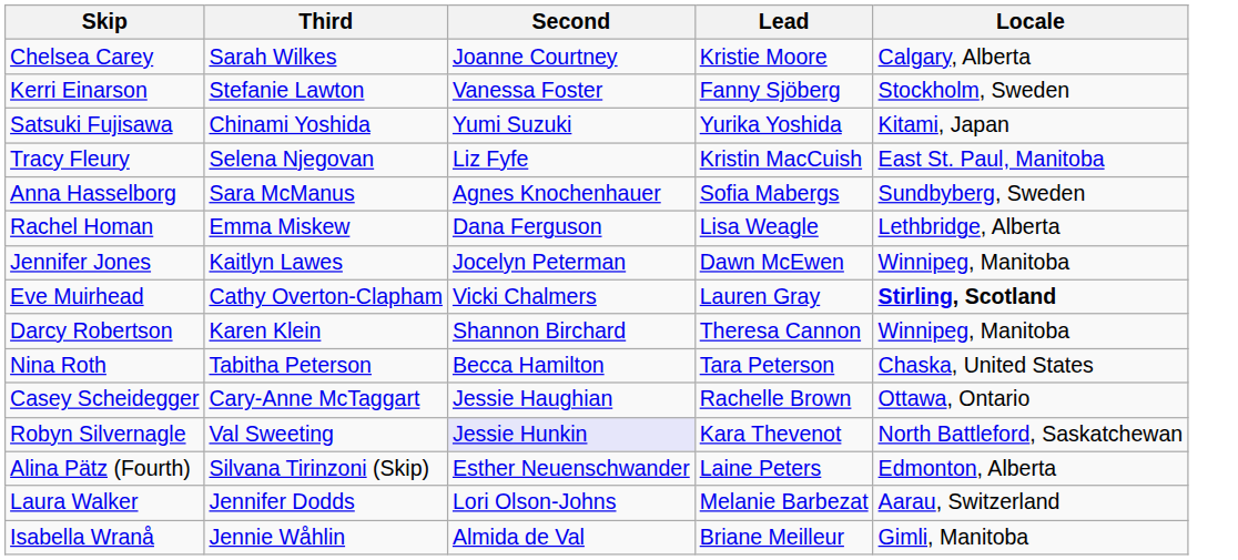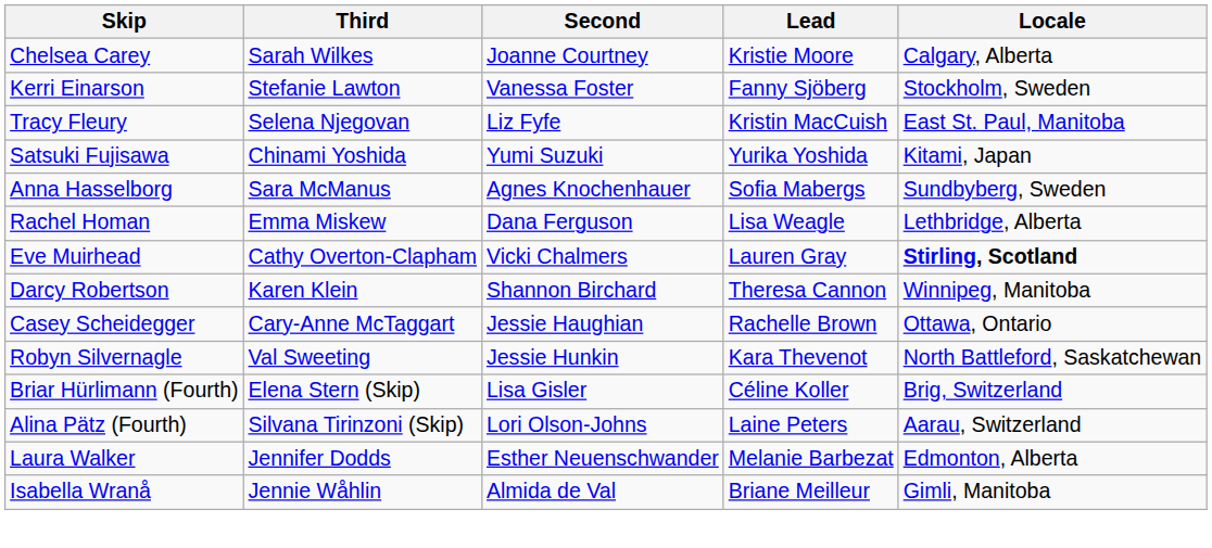 <table class=wikitable>
 <tr>
 <th>Skip</th>
 <th>Third</th>
 <th>Second</th>
 <th>Lead</th>
 <th>Locale</th>
 </tr>
 <tr>
 <td><a href='#'>Chelsea Carey</a></td>
 <td><a href='#'>Sarah Wilkes</a></td>
 <td><a href='#'>Joanne Courtney</a></td>
 <td><a href='#'>Kristie Moore</a></td>
 <td> <a href='#'>Calgary</a>, Alberta</td>
 </tr>
 <tr>
 <td><a href='#'>Kerri Einarson</a></td>
 <td><a href='#'>Stefanie Lawton</a></td>
 <td><a href='#'>Vanessa Foster</a></td>
 <td><a href='#'>Fanny Sjöberg</a></td>
 <td> <a href='#'>Stockholm</a>, Sweden</td>
 </tr>
 <tr>
+<td><a href='#'>Tracy Fleury</a></td>
+<td><a href='#'>Selena Njegovan</a></td>
+<td><a href='#'>Liz Fyfe</a></td>
+<td><a href='#'>Kristin MacCuish</a></td>
+<td> <a href='#'>East St. Paul, Manitoba</a></td>
+</tr>
+<tr>
 <td><a href='#'>Satsuki Fujisawa</a></td>
 <td><a href='#'>Chinami Yoshida</a></td>
 <td><a href='#'>Yumi Suzuki</a></td>
 <td><a href='#'>Yurika Yoshida</a></td>
 <td> <a href='#'>Kitami</a>, Japan</td>
-</tr>
-<tr>
-<td><a href='#'>Tracy Fleury</a></td>
-<td><a href='#'>Selena Njegovan</a></td>
-<td><a href='#'>Liz Fyfe</a></td>
-<td><a href='#'>Kristin MacCuish</a></td>
-<td> <a href='#'>East St. Paul, Manitoba</a></td>
 </tr>
 <tr>
 <td><a href='#'>Anna Hasselborg</a></td>
 <td><a href='#'>Sara McManus</a></td>
 <td><a href='#'>Agnes Knochenhauer</a></td>
 <td><a href='#'>Sofia Mabergs</a></td>
 <td> <a href='#'>Sundbyberg</a>, Sweden</td>
 </tr>
 <tr>
 <td><a href='#'>Rachel Homan</a></td>
 <td><a href='#'>Emma Miskew</a></td>
 <td><a href='#'>Dana Ferguson</a></td>
 <td><a href='#'>Lisa Weagle</a></td>
 <td> <a href='#'>Lethbridge</a>, Alberta</td>
 </tr>
 <tr>
-<td><a href='#'>Jennifer Jones</a></td>
-<td><a href='#'>Kaitlyn Lawes</a></td>
-<td><a href='#'>Jocelyn Peterman</a></td>
-<td><a href='#'>Dawn McEwen</a></td>
-<td> <a href='#'>Winnipeg</a>, Manitoba</td>
-</tr>
-<tr>
 <td><a href='#'>Eve Muirhead</a></td>
 <td><a href='#'>Cathy Overton-Clapham</a></td>
 <td><a href='#'>Vicki Chalmers</a></td>
 <td><a href='#'>Lauren Gray</a></td>
 <td><strong> <a href='#'>Stirling</a>, Scotland</strong></td>
 </tr>
 <tr>
 <td><a href='#'>Darcy Robertson</a></td>
 <td><a href='#'>Karen Klein</a></td>
 <td><a href='#'>Shannon Birchard</a></td>
 <td><a href='#'>Theresa Cannon</a></td>
 <td> <a href='#'>Winnipeg</a>, Manitoba</td>
 </tr>
 <tr>
-<td><a href='#'>Nina Roth</a></td>
-<td><a href='#'>Tabitha Peterson</a></td>
-<td><a href='#'>Becca Hamilton</a></td>
-<td><a href='#'>Tara Peterson</a></td>
-<td> <a href='#'>Chaska</a>, United States</td>
-</tr>
-<tr>
 <td><a href='#'>Casey Scheidegger</a></td>
 <td><a href='#'>Cary-Anne McTaggart</a></td>
 <td><a href='#'>Jessie Haughian</a></td>
 <td><a href='#'>Rachelle Brown</a></td>
 <td> <a href='#'>Ottawa</a>, Ontario</td>
 </tr>
 <tr>
 <td><a href='#'>Robyn Silvernagle</a></td>
 <td><a href='#'>Val Sweeting</a></td>
-<td style="background: lavender;"><a href='#'>Jessie Hunkin</a></td>
+<td><a href='#'>Jessie Hunkin</a></td>
 <td><a href='#'>Kara Thevenot</a></td>
 <td> <a href='#'>North Battleford</a>, Saskatchewan</td>
 </tr>
 <tr>
+<td><a href='#'>Briar Hürlimann</a> (Fourth)</td>
+<td><a href='#'>Elena Stern</a> (Skip)</td>
+<td><a href='#'>Lisa Gisler</a></td>
+<td><a href='#'>Céline Koller</a></td>
+<td> <a href='#'>Brig, Switzerland</a></td>
+</tr>
+<tr>
 <td><a href='#'>Alina Pätz</a> (Fourth)</td>
 <td><a href='#'>Silvana Tirinzoni</a> (Skip)</td>
-<td><a href='#'>Esther Neuenschwander</a></td>
+<td><a href='#'>Lori Olson-Johns</a></td>
 <td><a href='#'>Laine Peters</a></td>
-<td> <a href='#'>Edmonton</a>, Alberta</td>
+<td> <a href='#'>Aarau</a>, Switzerland</td>
 </tr>
 <tr>
 <td><a href='#'>Laura Walker</a></td>
 <td><a href='#'>Jennifer Dodds</a></td>
-<td><a href='#'>Lori Olson-Johns</a></td>
+<td><a href='#'>Esther Neuenschwander</a></td>
 <td><a href='#'>Melanie Barbezat</a></td>
-<td> <a href='#'>Aarau</a>, Switzerland</td>
+<td> <a href='#'>Edmonton</a>, Alberta</td>
 </tr>
 <tr>
 <td><a href='#'>Isabella Wranå</a></td>
 <td><a href='#'>Jennie Wåhlin</a></td>
 <td><a href='#'>Almida de Val</a></td>
 <td><a href='#'>Briane Meilleur</a></td>
 <td> <a href='#'>Gimli</a>, Manitoba</td>
 </tr>
 </table>
